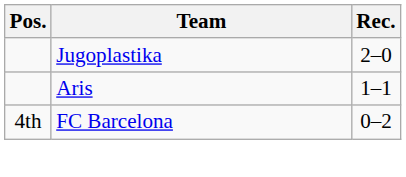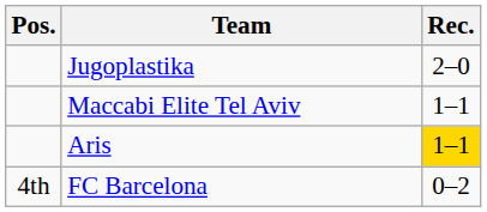 <table class="wikitable" style="text-align:center">
 <tr>
 <th width=25>Pos.</th>
 <th width=220>Team</th>
 <th width=25>Rec.</th>
 </tr>
 <tr>
 <td></td>
 <td align=left> <a href='#'>Jugoplastika</a></td>
 <td>2–0</td>
 </tr>
 <tr>
 <td></td>
+<td align=left> <a href='#'>Maccabi Elite Tel Aviv</a></td>
+<td>1–1</td>
+</tr>
+<tr>
+<td></td>
 <td align=left> <a href='#'>Aris</a></td>
-<td>1–1</td>
+<td style="background: gold;">1–1</td>
 </tr>
 <tr>
 <td>4th</td>
 <td align=left> <a href='#'>FC Barcelona</a></td>
 <td>0–2</td>
 </tr>
 </table>
